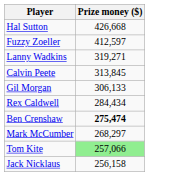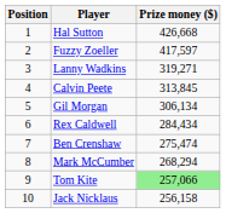 <table class="wikitable">
 <tr>
+<th>Position</th>
 <th>Player</th>
 <th>Prize money ($)</th>
 </tr>
 <tr>
+<td align=center>1</td>
 <td> <a href='#'>Hal Sutton</a></td>
 <td align=center>426,668</td>
 </tr>
 <tr>
+<td align=center>2</td>
 <td> <a href='#'>Fuzzy Zoeller</a></td>
-<td align=center>412,597</td>
+<td align=center>417,597</td>
 </tr>
 <tr>
+<td align=center>3</td>
 <td> <a href='#'>Lanny Wadkins</a></td>
 <td align=center>319,271</td>
 </tr>
 <tr>
+<td align=center>4</td>
 <td> <a href='#'>Calvin Peete</a></td>
 <td align=center>313,845</td>
 </tr>
 <tr>
+<td align=center>5</td>
 <td> <a href='#'>Gil Morgan</a></td>
-<td align=center>306,133</td>
+<td align=center>306,134</td>
 </tr>
 <tr>
+<td align=center>6</td>
 <td> <a href='#'>Rex Caldwell</a></td>
 <td align=center>284,434</td>
 </tr>
 <tr>
+<td align=center>7</td>
 <td> <a href='#'>Ben Crenshaw</a></td>
-<td align=center><strong>275,474</strong></td>
+<td align=center>275,474</td>
 </tr>
 <tr>
+<td align=center>8</td>
 <td> <a href='#'>Mark McCumber</a></td>
-<td align=center>268,297</td>
+<td align=center>268,294</td>
 </tr>
 <tr>
+<td align=center>9</td>
 <td> <a href='#'>Tom Kite</a></td>
 <td align=center style="background: lightgreen;">257,066</td>
 </tr>
 <tr>
+<td align=center>10</td>
 <td> <a href='#'>Jack Nicklaus</a></td>
 <td align=center>256,158</td>
 </tr>
 </table>
